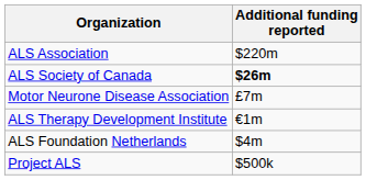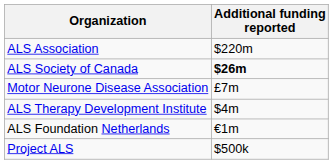 <table class="wikitable">
 <tr>
 <th>Organization</th>
 <th>Additional funding <br>reported</th>
 </tr>
 <tr>
 <td><a href='#'>ALS Association</a></td>
 <td><div>$220m</div></td>
 </tr>
 <tr>
 <td><a href='#'>ALS Society of Canada</a></td>
 <td><strong><div>$26m</div></strong></td>
 </tr>
 <tr>
 <td><a href='#'>Motor Neurone Disease Association</a></td>
 <td><div>£7m</div></td>
 </tr>
 <tr>
 <td><a href='#'>ALS Therapy Development Institute</a></td>
-<td><div>€1m</div></td>
+<td><div>$4m</div></td>
 </tr>
 <tr>
 <td>ALS Foundation <a href='#'>Netherlands</a></td>
-<td><div>$4m</div></td>
+<td><div>€1m</div></td>
 </tr>
 <tr>
 <td><a href='#'>Project ALS</a></td>
 <td><div>$500k</div></td>
 </tr>
 </table>
